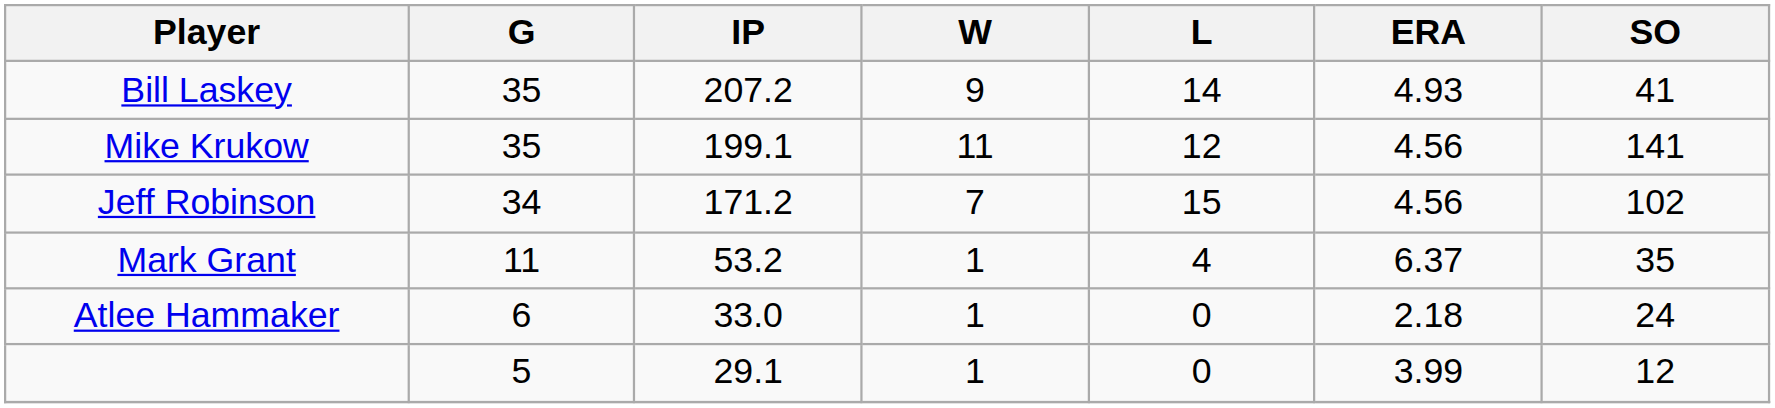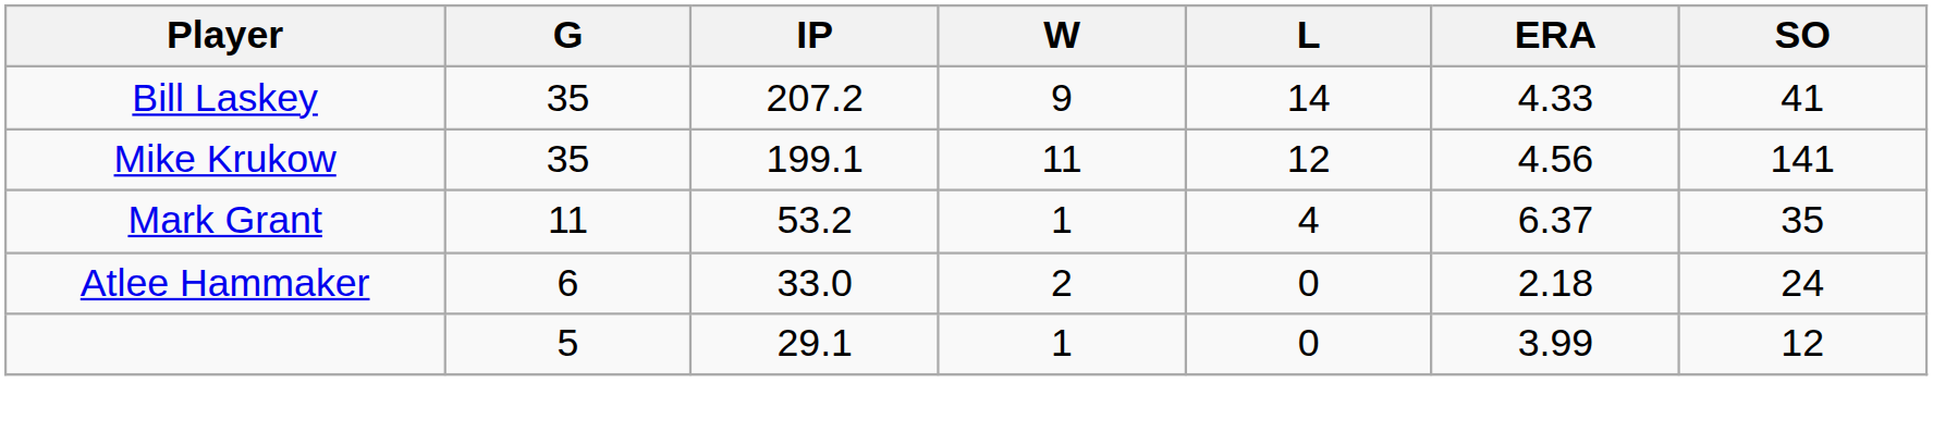 <table class="wikitable sortable">
 <tr>
 <th bgcolor="#DDDDFF" width="16%">Player</th>
 <th bgcolor="#DDDDFF" width="9%">G</th>
 <th bgcolor="#DDDDFF" width="9%">IP</th>
 <th bgcolor="#DDDDFF" width="9%">W</th>
 <th bgcolor="#DDDDFF" width="9%">L</th>
 <th bgcolor="#DDDDFF" width="9%">ERA</th>
 <th bgcolor="#DDDDFF" width="9%">SO</th>
 </tr>
 <tr align="center">
 <td><a href='#'>Bill Laskey</a></td>
 <td>35</td>
 <td>207.2</td>
 <td>9</td>
 <td>14</td>
-<td>4.93</td>
+<td>4.33</td>
 <td>41</td>
 </tr>
 <tr align=center>
 <td><a href='#'>Mike Krukow</a></td>
 <td>35</td>
 <td>199.1</td>
 <td>11</td>
 <td>12</td>
 <td>4.56</td>
 <td>141</td>
-</tr>
-<tr align=center>
-<td><a href='#'>Jeff Robinson</a></td>
-<td>34</td>
-<td>171.2</td>
-<td>7</td>
-<td>15</td>
-<td>4.56</td>
-<td>102</td>
 </tr>
 <tr align=center>
 <td><a href='#'>Mark Grant</a></td>
 <td>11</td>
 <td>53.2</td>
 <td>1</td>
 <td>4</td>
 <td>6.37</td>
 <td>35</td>
 </tr>
 <tr align=center>
 <td><a href='#'>Atlee Hammaker</a></td>
 <td>6</td>
 <td>33.0</td>
-<td>1</td>
+<td>2</td>
 <td>0</td>
 <td>2.18</td>
 <td>24</td>
 </tr>
 <tr align=center>
 <td></td>
 <td>5</td>
 <td>29.1</td>
 <td>1</td>
 <td>0</td>
 <td>3.99</td>
 <td>12</td>
 </tr>
 <tr align="center">
 </tr>
 </table>
